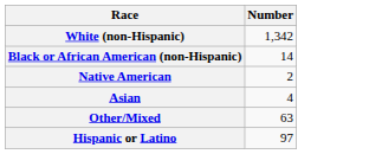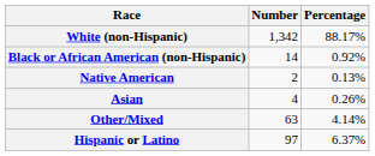 <table class="wikitable" style="text-align:right">
 <tr>
 <th scope="col">Race</th>
 <th scope="col">Number</th>
+<th scope="col">Percentage</th>
 </tr>
 <tr>
 <th scope="row"><a href='#'>White</a> (non-Hispanic)</th>
 <td>1,342</td>
+<td>88.17%</td>
 </tr>
 <tr>
 <th scope="row"><a href='#'>Black or African American</a> (non-Hispanic)</th>
 <td>14</td>
+<td>0.92%</td>
 </tr>
 <tr>
 <th scope="row"><a href='#'>Native American</a></th>
 <td>2</td>
+<td>0.13%</td>
 </tr>
 <tr>
 <th scope="row"><a href='#'>Asian</a></th>
 <td>4</td>
+<td>0.26%</td>
 </tr>
 <tr>
 <th scope="row"><a href='#'>Other/Mixed</a></th>
 <td>63</td>
+<td>4.14%</td>
 </tr>
 <tr>
 <th scope="row"><a href='#'>Hispanic</a> or <a href='#'>Latino</a></th>
 <td>97</td>
+<td>6.37%</td>
 </tr>
 </table>
